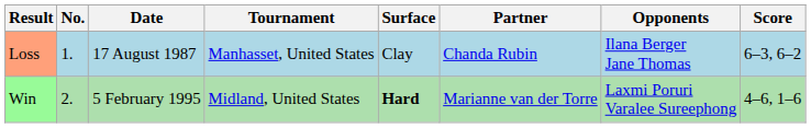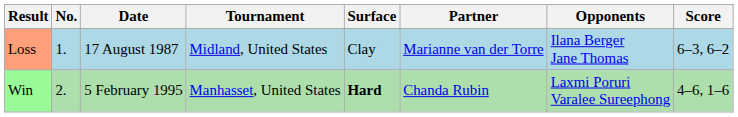 <table class="sortable wikitable" style=font-size:97%>
 <tr>
 <th>Result</th>
 <th>No.</th>
 <th>Date</th>
 <th>Tournament</th>
 <th>Surface</th>
 <th>Partner</th>
 <th>Opponents</th>
 <th>Score</th>
 </tr>
 <tr style="background:lightblue;">
 <td style="background:#ffa07a;">Loss</td>
 <td>1.</td>
 <td>17 August 1987</td>
-<td><a href='#'>Manhasset</a>, United States</td>
+<td><a href='#'>Midland</a>, United States</td>
 <td>Clay</td>
-<td> <a href='#'>Chanda Rubin</a></td>
+<td> <a href='#'>Marianne van der Torre</a></td>
 <td> <a href='#'>Ilana Berger</a> <br>  <a href='#'>Jane Thomas</a></td>
 <td>6–3, 6–2</td>
 </tr>
 <tr style="background:#addfad;">
 <td style="background:#98fb98;">Win</td>
 <td>2.</td>
 <td>5 February 1995</td>
-<td><a href='#'>Midland</a>, United States</td>
+<td><a href='#'>Manhasset</a>, United States</td>
 <td><strong>Hard</strong></td>
-<td> <a href='#'>Marianne van der Torre</a></td>
+<td> <a href='#'>Chanda Rubin</a></td>
 <td> <a href='#'>Laxmi Poruri</a> <br>  <a href='#'>Varalee Sureephong</a></td>
 <td>4–6, 1–6</td>
 </tr>
 </table>
